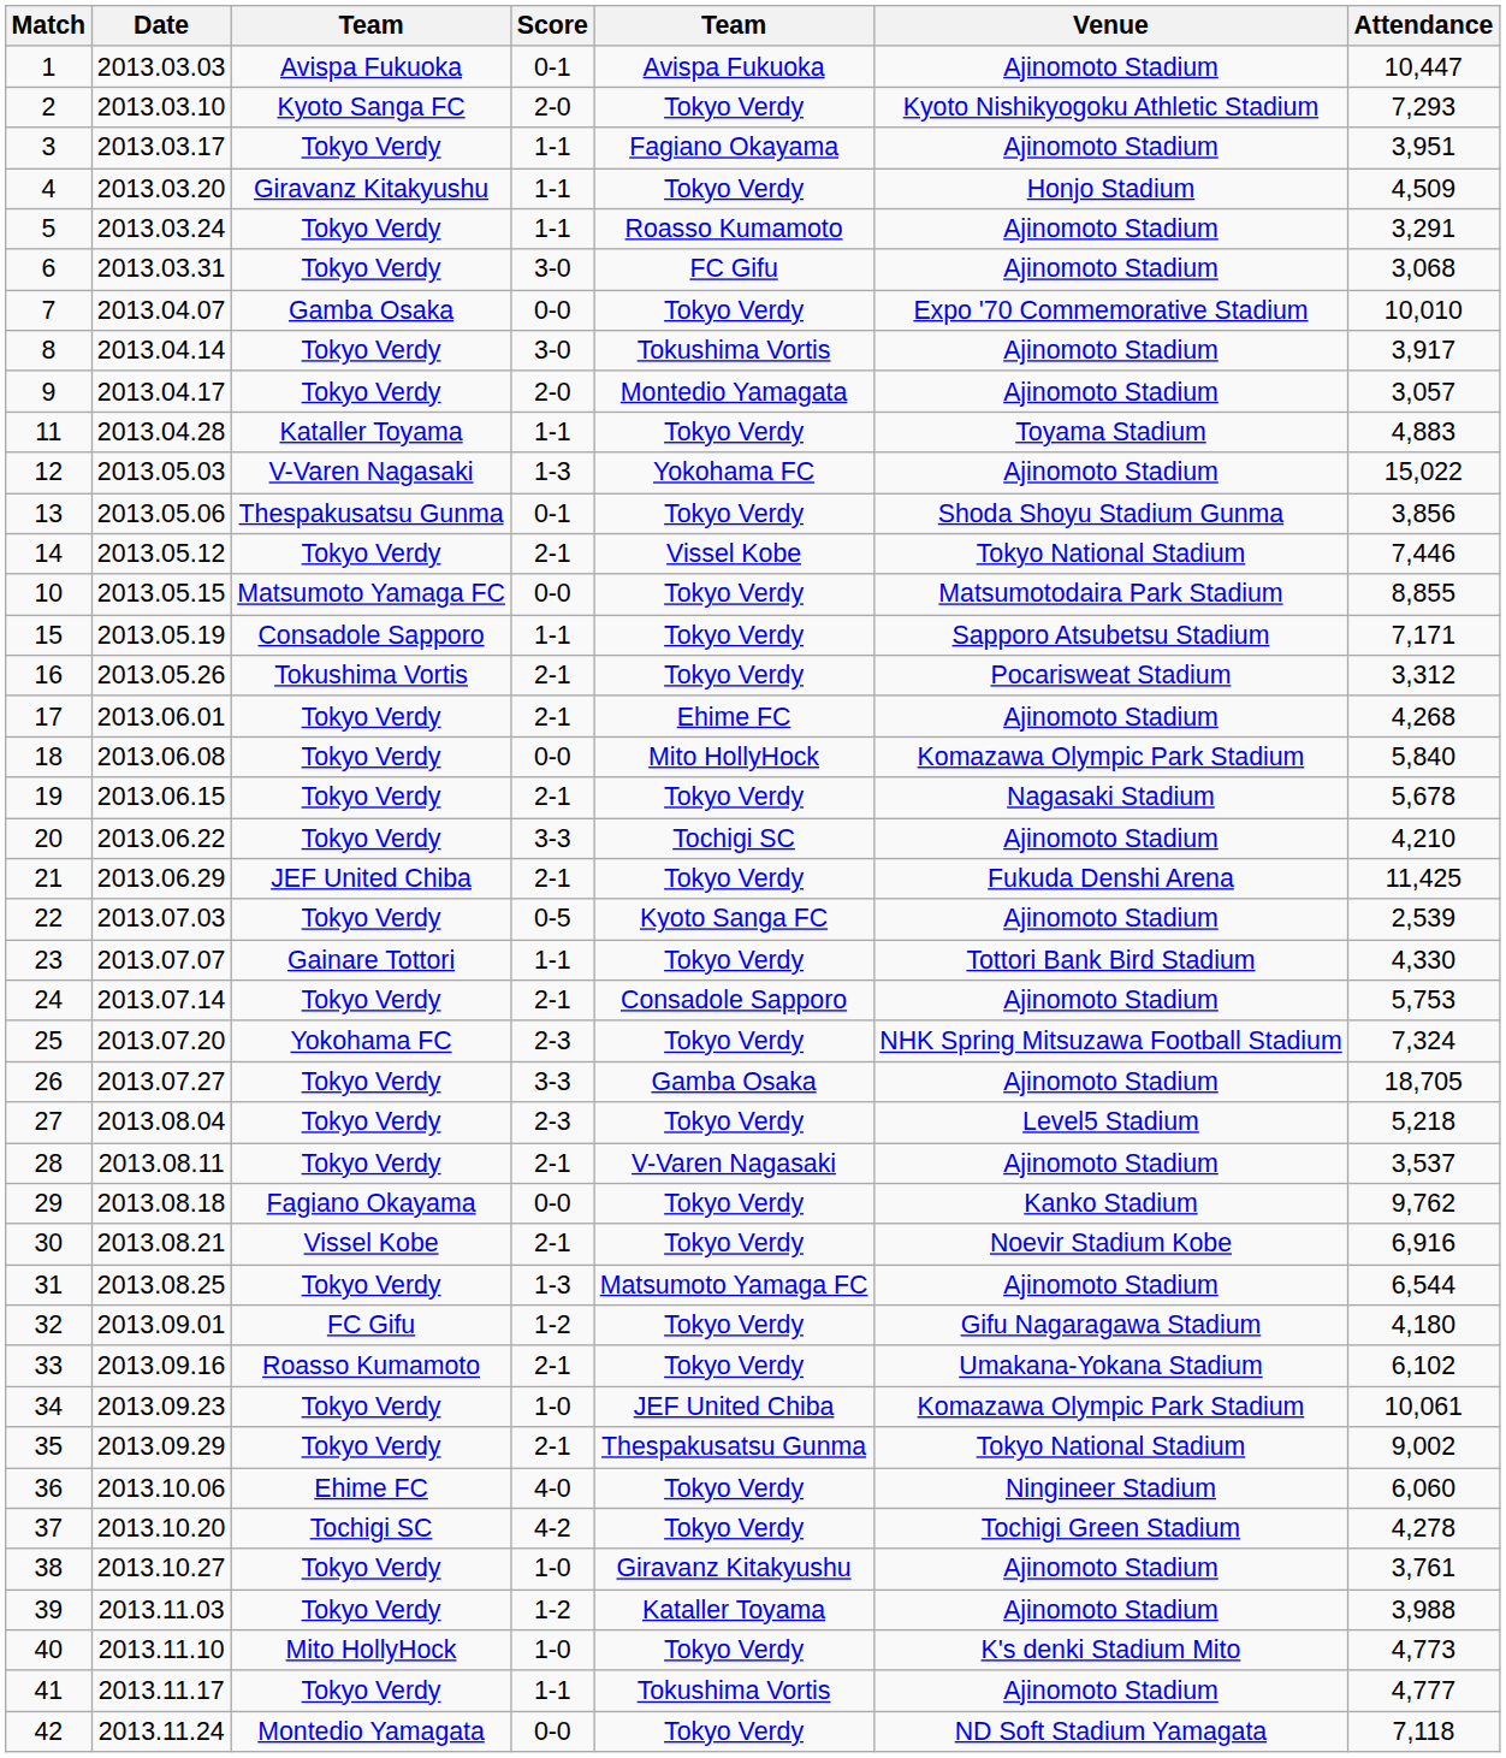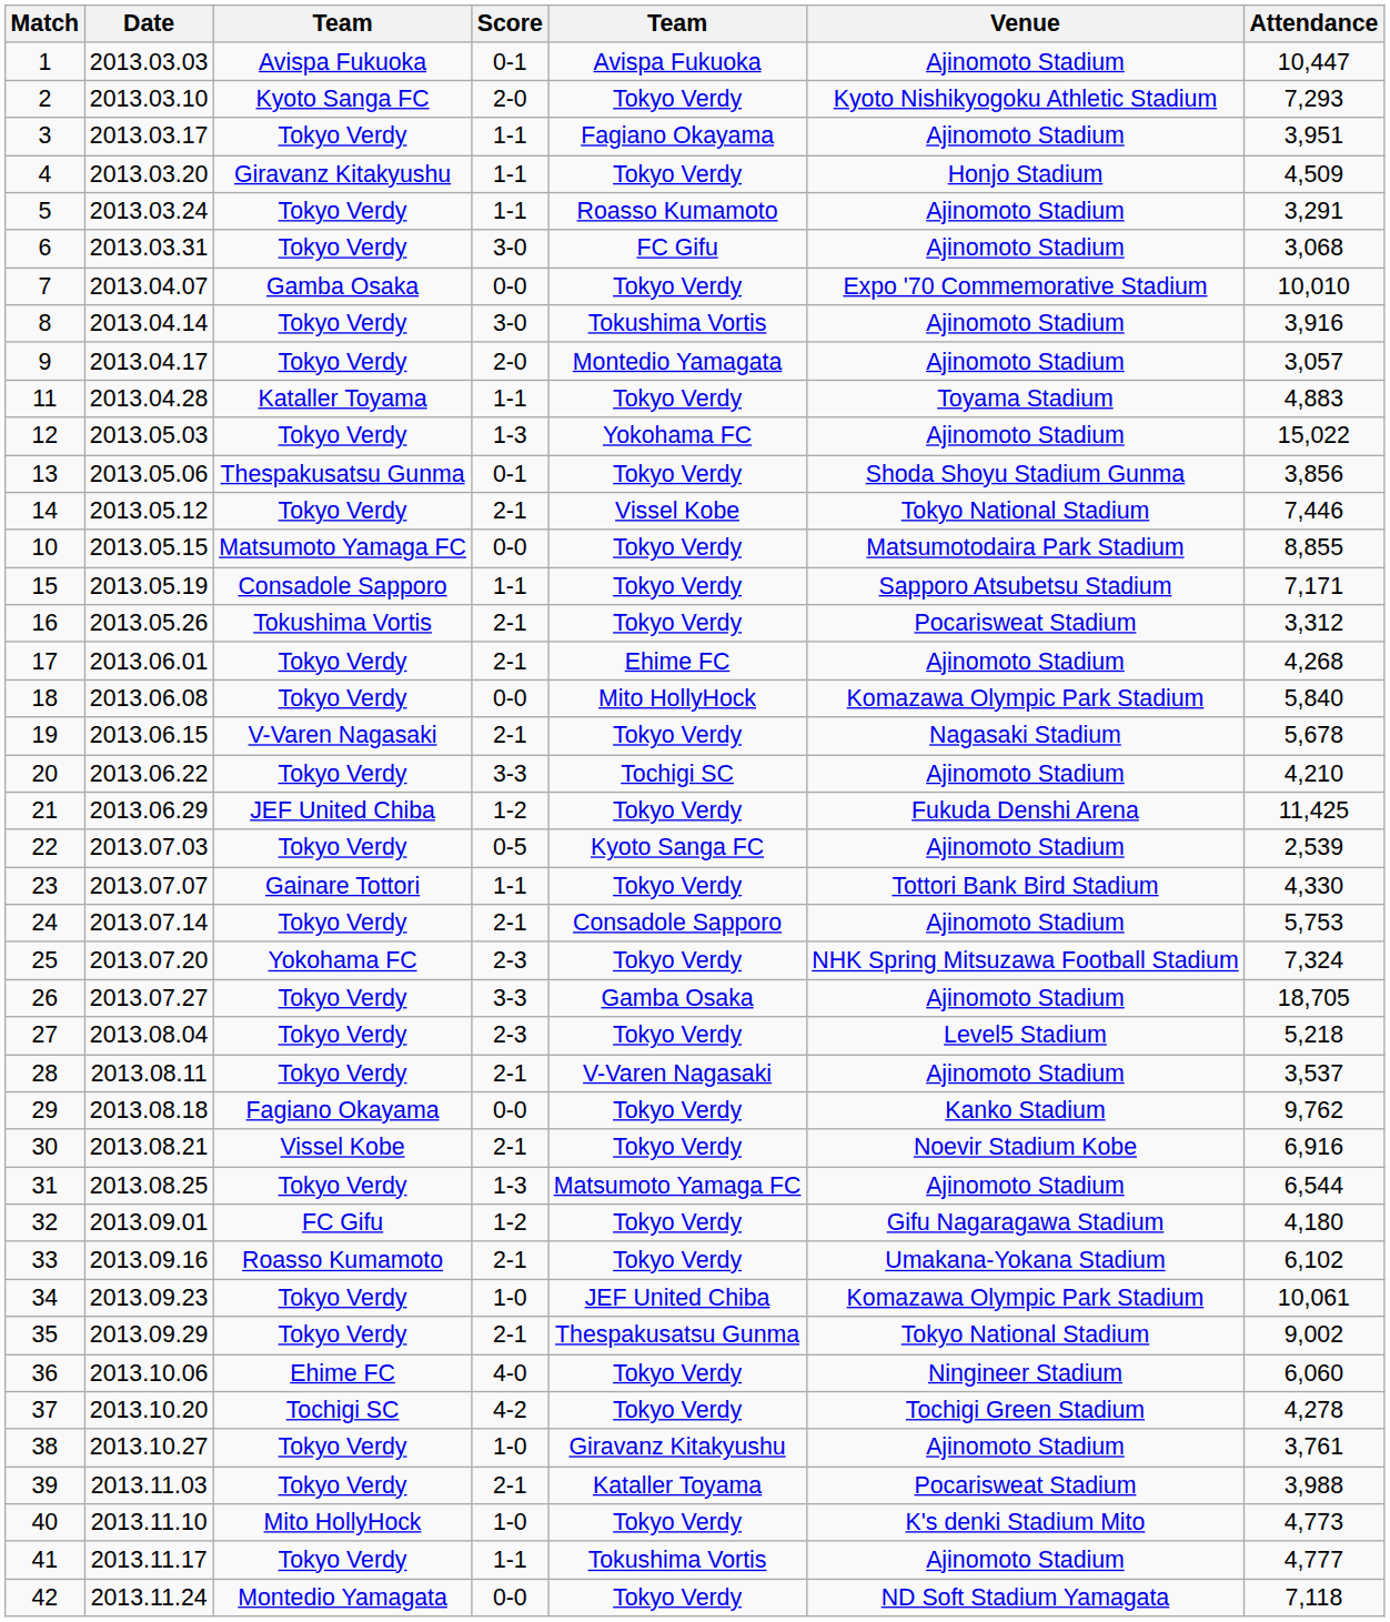 <table class="wikitable" style="text-align:center;">
 <tr>
 <th>Match</th>
 <th>Date</th>
 <th>Team</th>
 <th>Score</th>
 <th>Team</th>
 <th>Venue</th>
 <th>Attendance</th>
 </tr>
 <tr>
 <td>1</td>
 <td>2013.03.03</td>
 <td><a href='#'>Avispa Fukuoka</a></td>
 <td>0-1</td>
 <td><a href='#'>Avispa Fukuoka</a></td>
 <td><a href='#'>Ajinomoto Stadium</a></td>
 <td>10,447</td>
 </tr>
 <tr>
 <td>2</td>
 <td>2013.03.10</td>
 <td><a href='#'>Kyoto Sanga FC</a></td>
 <td>2-0</td>
 <td><a href='#'>Tokyo Verdy</a></td>
 <td><a href='#'>Kyoto Nishikyogoku Athletic Stadium</a></td>
 <td>7,293</td>
 </tr>
 <tr>
 <td>3</td>
 <td>2013.03.17</td>
 <td><a href='#'>Tokyo Verdy</a></td>
 <td>1-1</td>
 <td><a href='#'>Fagiano Okayama</a></td>
 <td><a href='#'>Ajinomoto Stadium</a></td>
 <td>3,951</td>
 </tr>
 <tr>
 <td>4</td>
 <td>2013.03.20</td>
 <td><a href='#'>Giravanz Kitakyushu</a></td>
 <td>1-1</td>
 <td><a href='#'>Tokyo Verdy</a></td>
 <td><a href='#'>Honjo Stadium</a></td>
 <td>4,509</td>
 </tr>
 <tr>
 <td>5</td>
 <td>2013.03.24</td>
 <td><a href='#'>Tokyo Verdy</a></td>
 <td>1-1</td>
 <td><a href='#'>Roasso Kumamoto</a></td>
 <td><a href='#'>Ajinomoto Stadium</a></td>
 <td>3,291</td>
 </tr>
 <tr>
 <td>6</td>
 <td>2013.03.31</td>
 <td><a href='#'>Tokyo Verdy</a></td>
 <td>3-0</td>
 <td><a href='#'>FC Gifu</a></td>
 <td><a href='#'>Ajinomoto Stadium</a></td>
 <td>3,068</td>
 </tr>
 <tr>
 <td>7</td>
 <td>2013.04.07</td>
 <td><a href='#'>Gamba Osaka</a></td>
 <td>0-0</td>
 <td><a href='#'>Tokyo Verdy</a></td>
 <td><a href='#'>Expo '70 Commemorative Stadium</a></td>
 <td>10,010</td>
 </tr>
 <tr>
 <td>8</td>
 <td>2013.04.14</td>
 <td><a href='#'>Tokyo Verdy</a></td>
 <td>3-0</td>
 <td><a href='#'>Tokushima Vortis</a></td>
 <td><a href='#'>Ajinomoto Stadium</a></td>
-<td>3,917</td>
+<td>3,916</td>
 </tr>
 <tr>
 <td>9</td>
 <td>2013.04.17</td>
 <td><a href='#'>Tokyo Verdy</a></td>
 <td>2-0</td>
 <td><a href='#'>Montedio Yamagata</a></td>
 <td><a href='#'>Ajinomoto Stadium</a></td>
 <td>3,057</td>
 </tr>
 <tr>
 <td>11</td>
 <td>2013.04.28</td>
 <td><a href='#'>Kataller Toyama</a></td>
 <td>1-1</td>
 <td><a href='#'>Tokyo Verdy</a></td>
 <td><a href='#'>Toyama Stadium</a></td>
 <td>4,883</td>
 </tr>
 <tr>
 <td>12</td>
 <td>2013.05.03</td>
-<td><a href='#'>V-Varen Nagasaki</a></td>
+<td><a href='#'>Tokyo Verdy</a></td>
 <td>1-3</td>
 <td><a href='#'>Yokohama FC</a></td>
 <td><a href='#'>Ajinomoto Stadium</a></td>
 <td>15,022</td>
 </tr>
 <tr>
 <td>13</td>
 <td>2013.05.06</td>
 <td><a href='#'>Thespakusatsu Gunma</a></td>
 <td>0-1</td>
 <td><a href='#'>Tokyo Verdy</a></td>
 <td><a href='#'>Shoda Shoyu Stadium Gunma</a></td>
 <td>3,856</td>
 </tr>
 <tr>
 <td>14</td>
 <td>2013.05.12</td>
 <td><a href='#'>Tokyo Verdy</a></td>
 <td>2-1</td>
 <td><a href='#'>Vissel Kobe</a></td>
 <td><a href='#'>Tokyo National Stadium</a></td>
 <td>7,446</td>
 </tr>
 <tr>
 <td>10</td>
 <td>2013.05.15</td>
 <td><a href='#'>Matsumoto Yamaga FC</a></td>
 <td>0-0</td>
 <td><a href='#'>Tokyo Verdy</a></td>
 <td><a href='#'>Matsumotodaira Park Stadium</a></td>
 <td>8,855</td>
 </tr>
 <tr>
 <td>15</td>
 <td>2013.05.19</td>
 <td><a href='#'>Consadole Sapporo</a></td>
 <td>1-1</td>
 <td><a href='#'>Tokyo Verdy</a></td>
 <td><a href='#'>Sapporo Atsubetsu Stadium</a></td>
 <td>7,171</td>
 </tr>
 <tr>
 <td>16</td>
 <td>2013.05.26</td>
 <td><a href='#'>Tokushima Vortis</a></td>
 <td>2-1</td>
 <td><a href='#'>Tokyo Verdy</a></td>
 <td><a href='#'>Pocarisweat Stadium</a></td>
 <td>3,312</td>
 </tr>
 <tr>
 <td>17</td>
 <td>2013.06.01</td>
 <td><a href='#'>Tokyo Verdy</a></td>
 <td>2-1</td>
 <td><a href='#'>Ehime FC</a></td>
 <td><a href='#'>Ajinomoto Stadium</a></td>
 <td>4,268</td>
 </tr>
 <tr>
 <td>18</td>
 <td>2013.06.08</td>
 <td><a href='#'>Tokyo Verdy</a></td>
 <td>0-0</td>
 <td><a href='#'>Mito HollyHock</a></td>
 <td><a href='#'>Komazawa Olympic Park Stadium</a></td>
 <td>5,840</td>
 </tr>
 <tr>
 <td>19</td>
 <td>2013.06.15</td>
-<td><a href='#'>Tokyo Verdy</a></td>
+<td><a href='#'>V-Varen Nagasaki</a></td>
 <td>2-1</td>
 <td><a href='#'>Tokyo Verdy</a></td>
 <td><a href='#'>Nagasaki Stadium</a></td>
 <td>5,678</td>
 </tr>
 <tr>
 <td>20</td>
 <td>2013.06.22</td>
 <td><a href='#'>Tokyo Verdy</a></td>
 <td>3-3</td>
 <td><a href='#'>Tochigi SC</a></td>
 <td><a href='#'>Ajinomoto Stadium</a></td>
 <td>4,210</td>
 </tr>
 <tr>
 <td>21</td>
 <td>2013.06.29</td>
 <td><a href='#'>JEF United Chiba</a></td>
-<td>2-1</td>
+<td>1-2</td>
 <td><a href='#'>Tokyo Verdy</a></td>
 <td><a href='#'>Fukuda Denshi Arena</a></td>
 <td>11,425</td>
 </tr>
 <tr>
 <td>22</td>
 <td>2013.07.03</td>
 <td><a href='#'>Tokyo Verdy</a></td>
 <td>0-5</td>
 <td><a href='#'>Kyoto Sanga FC</a></td>
 <td><a href='#'>Ajinomoto Stadium</a></td>
 <td>2,539</td>
 </tr>
 <tr>
 <td>23</td>
 <td>2013.07.07</td>
 <td><a href='#'>Gainare Tottori</a></td>
 <td>1-1</td>
 <td><a href='#'>Tokyo Verdy</a></td>
 <td><a href='#'>Tottori Bank Bird Stadium</a></td>
 <td>4,330</td>
 </tr>
 <tr>
 <td>24</td>
 <td>2013.07.14</td>
 <td><a href='#'>Tokyo Verdy</a></td>
 <td>2-1</td>
 <td><a href='#'>Consadole Sapporo</a></td>
 <td><a href='#'>Ajinomoto Stadium</a></td>
 <td>5,753</td>
 </tr>
 <tr>
 <td>25</td>
 <td>2013.07.20</td>
 <td><a href='#'>Yokohama FC</a></td>
 <td>2-3</td>
 <td><a href='#'>Tokyo Verdy</a></td>
 <td><a href='#'>NHK Spring Mitsuzawa Football Stadium</a></td>
 <td>7,324</td>
 </tr>
 <tr>
 <td>26</td>
 <td>2013.07.27</td>
 <td><a href='#'>Tokyo Verdy</a></td>
 <td>3-3</td>
 <td><a href='#'>Gamba Osaka</a></td>
 <td><a href='#'>Ajinomoto Stadium</a></td>
 <td>18,705</td>
 </tr>
 <tr>
 <td>27</td>
 <td>2013.08.04</td>
 <td><a href='#'>Tokyo Verdy</a></td>
 <td>2-3</td>
 <td><a href='#'>Tokyo Verdy</a></td>
 <td><a href='#'>Level5 Stadium</a></td>
 <td>5,218</td>
 </tr>
 <tr>
 <td>28</td>
 <td>2013.08.11</td>
 <td><a href='#'>Tokyo Verdy</a></td>
 <td>2-1</td>
 <td><a href='#'>V-Varen Nagasaki</a></td>
 <td><a href='#'>Ajinomoto Stadium</a></td>
 <td>3,537</td>
 </tr>
 <tr>
 <td>29</td>
 <td>2013.08.18</td>
 <td><a href='#'>Fagiano Okayama</a></td>
 <td>0-0</td>
 <td><a href='#'>Tokyo Verdy</a></td>
 <td><a href='#'>Kanko Stadium</a></td>
 <td>9,762</td>
 </tr>
 <tr>
 <td>30</td>
 <td>2013.08.21</td>
 <td><a href='#'>Vissel Kobe</a></td>
 <td>2-1</td>
 <td><a href='#'>Tokyo Verdy</a></td>
 <td><a href='#'>Noevir Stadium Kobe</a></td>
 <td>6,916</td>
 </tr>
 <tr>
 <td>31</td>
 <td>2013.08.25</td>
 <td><a href='#'>Tokyo Verdy</a></td>
 <td>1-3</td>
 <td><a href='#'>Matsumoto Yamaga FC</a></td>
 <td><a href='#'>Ajinomoto Stadium</a></td>
 <td>6,544</td>
 </tr>
 <tr>
 <td>32</td>
 <td>2013.09.01</td>
 <td><a href='#'>FC Gifu</a></td>
 <td>1-2</td>
 <td><a href='#'>Tokyo Verdy</a></td>
 <td><a href='#'>Gifu Nagaragawa Stadium</a></td>
 <td>4,180</td>
 </tr>
 <tr>
 <td>33</td>
 <td>2013.09.16</td>
 <td><a href='#'>Roasso Kumamoto</a></td>
 <td>2-1</td>
 <td><a href='#'>Tokyo Verdy</a></td>
 <td><a href='#'>Umakana-Yokana Stadium</a></td>
 <td>6,102</td>
 </tr>
 <tr>
 <td>34</td>
 <td>2013.09.23</td>
 <td><a href='#'>Tokyo Verdy</a></td>
 <td>1-0</td>
 <td><a href='#'>JEF United Chiba</a></td>
 <td><a href='#'>Komazawa Olympic Park Stadium</a></td>
 <td>10,061</td>
 </tr>
 <tr>
 <td>35</td>
 <td>2013.09.29</td>
 <td><a href='#'>Tokyo Verdy</a></td>
 <td>2-1</td>
 <td><a href='#'>Thespakusatsu Gunma</a></td>
 <td><a href='#'>Tokyo National Stadium</a></td>
 <td>9,002</td>
 </tr>
 <tr>
 <td>36</td>
 <td>2013.10.06</td>
 <td><a href='#'>Ehime FC</a></td>
 <td>4-0</td>
 <td><a href='#'>Tokyo Verdy</a></td>
 <td><a href='#'>Ningineer Stadium</a></td>
 <td>6,060</td>
 </tr>
 <tr>
 <td>37</td>
 <td>2013.10.20</td>
 <td><a href='#'>Tochigi SC</a></td>
 <td>4-2</td>
 <td><a href='#'>Tokyo Verdy</a></td>
 <td><a href='#'>Tochigi Green Stadium</a></td>
 <td>4,278</td>
 </tr>
 <tr>
 <td>38</td>
 <td>2013.10.27</td>
 <td><a href='#'>Tokyo Verdy</a></td>
 <td>1-0</td>
 <td><a href='#'>Giravanz Kitakyushu</a></td>
 <td><a href='#'>Ajinomoto Stadium</a></td>
 <td>3,761</td>
 </tr>
 <tr>
 <td>39</td>
 <td>2013.11.03</td>
 <td><a href='#'>Tokyo Verdy</a></td>
-<td>1-2</td>
+<td>2-1</td>
 <td><a href='#'>Kataller Toyama</a></td>
-<td><a href='#'>Ajinomoto Stadium</a></td>
+<td><a href='#'>Pocarisweat Stadium</a></td>
 <td>3,988</td>
 </tr>
 <tr>
 <td>40</td>
 <td>2013.11.10</td>
 <td><a href='#'>Mito HollyHock</a></td>
 <td>1-0</td>
 <td><a href='#'>Tokyo Verdy</a></td>
 <td><a href='#'>K's denki Stadium Mito</a></td>
 <td>4,773</td>
 </tr>
 <tr>
 <td>41</td>
 <td>2013.11.17</td>
 <td><a href='#'>Tokyo Verdy</a></td>
 <td>1-1</td>
 <td><a href='#'>Tokushima Vortis</a></td>
 <td><a href='#'>Ajinomoto Stadium</a></td>
 <td>4,777</td>
 </tr>
 <tr>
 <td>42</td>
 <td>2013.11.24</td>
 <td><a href='#'>Montedio Yamagata</a></td>
 <td>0-0</td>
 <td><a href='#'>Tokyo Verdy</a></td>
 <td><a href='#'>ND Soft Stadium Yamagata</a></td>
 <td>7,118</td>
 </tr>
 </table>
